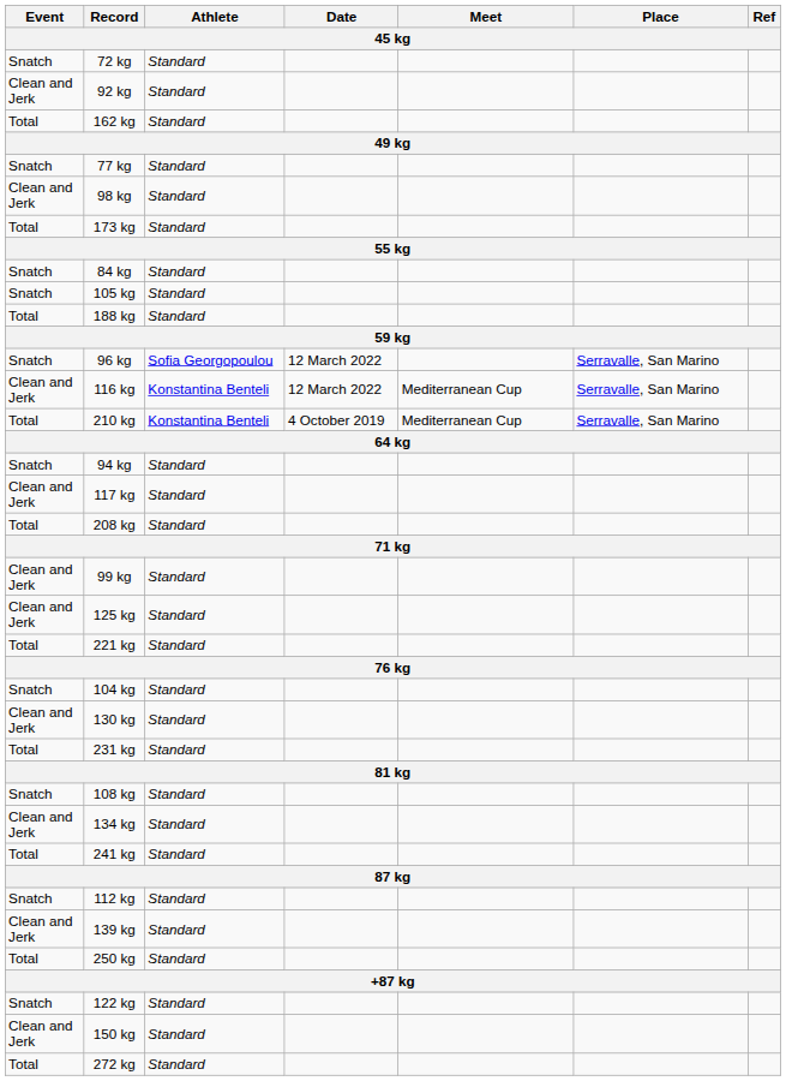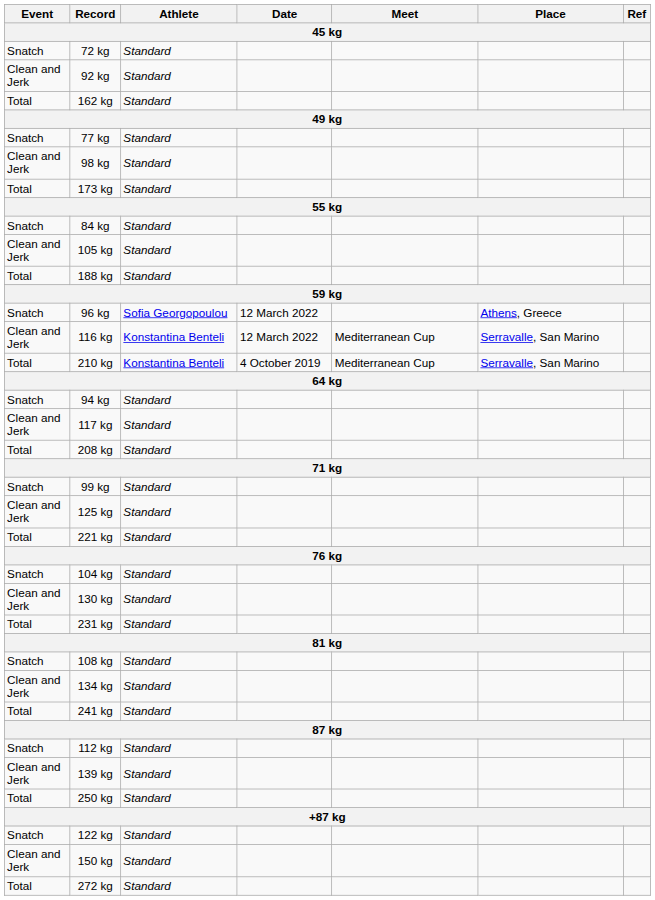 <table class="wikitable" style="font-size:95%; width: 95%;">
 <tr>
 <th width=9%>Event</th>
 <th width=6%>Record</th>
 <th width=16%>Athlete</th>
 <th width=13%>Date</th>
 <th width=20%>Meet</th>
 <th width=20%>Place</th>
 <th width=3%>Ref</th>
 </tr>
 <tr bgcolor="#DDDDDD">
 <th colspan="7">45 kg</th>
 </tr>
 <tr>
 <td>Snatch</td>
 <td align="center">72 kg</td>
 <td><em>Standard</em></td>
 <td></td>
 <td></td>
 <td></td>
 <td></td>
 </tr>
 <tr>
 <td>Clean and Jerk</td>
 <td align="center">92 kg</td>
 <td><em>Standard</em></td>
 <td></td>
 <td></td>
 <td></td>
 <td></td>
 </tr>
 <tr>
 <td>Total</td>
 <td align="center">162 kg</td>
 <td><em>Standard</em></td>
 <td></td>
 <td></td>
 <td></td>
 <td></td>
 </tr>
 <tr bgcolor="#DDDDDD">
 <th colspan="7">49 kg</th>
 </tr>
 <tr>
 <td>Snatch</td>
 <td align="center">77 kg</td>
 <td><em>Standard</em></td>
 <td></td>
 <td></td>
 <td></td>
 <td></td>
 </tr>
 <tr>
 <td>Clean and Jerk</td>
 <td align="center">98 kg</td>
 <td><em>Standard</em></td>
 <td></td>
 <td></td>
 <td></td>
 <td></td>
 </tr>
 <tr>
 <td>Total</td>
 <td align="center">173 kg</td>
 <td><em>Standard</em></td>
 <td></td>
 <td></td>
 <td></td>
 <td></td>
 </tr>
 <tr bgcolor="#DDDDDD">
 <th colspan="7">55 kg</th>
 </tr>
 <tr>
 <td>Snatch</td>
 <td align="center">84 kg</td>
 <td><em>Standard</em></td>
 <td></td>
 <td></td>
 <td></td>
 <td></td>
 </tr>
 <tr>
-<td>Snatch</td>
+<td>Clean and Jerk</td>
 <td align="center">105 kg</td>
 <td><em>Standard</em></td>
 <td></td>
 <td></td>
 <td></td>
 <td></td>
 </tr>
 <tr>
 <td>Total</td>
 <td align="center">188 kg</td>
 <td><em>Standard</em></td>
 <td></td>
 <td></td>
 <td></td>
 <td></td>
 </tr>
 <tr bgcolor="#DDDDDD">
 <th colspan="7">59 kg</th>
 </tr>
 <tr>
 <td>Snatch</td>
 <td align="center">96 kg</td>
 <td><a href='#'>Sofia Georgopoulou</a></td>
 <td>12 March 2022</td>
 <td></td>
-<td><a href='#'>Serravalle</a>, San Marino</td>
+<td><a href='#'>Athens</a>, Greece</td>
 <td></td>
 </tr>
 <tr>
 <td>Clean and Jerk</td>
 <td align="center">116 kg</td>
 <td><a href='#'>Konstantina Benteli</a></td>
 <td>12 March 2022</td>
 <td>Mediterranean Cup</td>
 <td><a href='#'>Serravalle</a>, San Marino</td>
 <td></td>
 </tr>
 <tr>
 <td>Total</td>
 <td align="center">210 kg</td>
 <td><a href='#'>Konstantina Benteli</a></td>
 <td>4 October 2019</td>
 <td>Mediterranean Cup</td>
 <td><a href='#'>Serravalle</a>, San Marino</td>
 <td></td>
 </tr>
 <tr bgcolor="#DDDDDD">
 <th colspan="7">64 kg</th>
 </tr>
 <tr>
 <td>Snatch</td>
 <td align="center">94 kg</td>
 <td><em>Standard</em></td>
 <td></td>
 <td></td>
 <td></td>
 <td></td>
 </tr>
 <tr>
 <td>Clean and Jerk</td>
 <td align="center">117 kg</td>
 <td><em>Standard</em></td>
 <td></td>
 <td></td>
 <td></td>
 <td></td>
 </tr>
 <tr>
 <td>Total</td>
 <td align="center">208 kg</td>
 <td><em>Standard</em></td>
 <td></td>
 <td></td>
 <td></td>
 <td></td>
 </tr>
 <tr bgcolor="#DDDDDD">
 <th colspan="7">71 kg</th>
 </tr>
 <tr>
-<td>Clean and Jerk</td>
+<td>Snatch</td>
 <td align="center">99 kg</td>
 <td><em>Standard</em></td>
 <td></td>
 <td></td>
 <td></td>
 <td></td>
 </tr>
 <tr>
 <td>Clean and Jerk</td>
 <td align="center">125 kg</td>
 <td><em>Standard</em></td>
 <td></td>
 <td></td>
 <td></td>
 <td></td>
 </tr>
 <tr>
 <td>Total</td>
 <td align="center">221 kg</td>
 <td><em>Standard</em></td>
 <td></td>
 <td></td>
 <td></td>
 <td></td>
 </tr>
 <tr bgcolor="#DDDDDD">
 <th colspan="7">76 kg</th>
 </tr>
 <tr>
 <td>Snatch</td>
 <td align="center">104 kg</td>
 <td><em>Standard</em></td>
 <td></td>
 <td></td>
 <td></td>
 <td></td>
 </tr>
 <tr>
 <td>Clean and Jerk</td>
 <td align="center">130 kg</td>
 <td><em>Standard</em></td>
 <td></td>
 <td></td>
 <td></td>
 <td></td>
 </tr>
 <tr>
 <td>Total</td>
 <td align="center">231 kg</td>
 <td><em>Standard</em></td>
 <td></td>
 <td></td>
 <td></td>
 <td></td>
 </tr>
 <tr bgcolor="#DDDDDD">
 <th colspan="7">81 kg</th>
 </tr>
 <tr>
 <td>Snatch</td>
 <td align="center">108 kg</td>
 <td><em>Standard</em></td>
 <td></td>
 <td></td>
 <td></td>
 <td></td>
 </tr>
 <tr>
 <td>Clean and Jerk</td>
 <td align="center">134 kg</td>
 <td><em>Standard</em></td>
 <td></td>
 <td></td>
 <td></td>
 <td></td>
 </tr>
 <tr>
 <td>Total</td>
 <td align="center">241 kg</td>
 <td><em>Standard</em></td>
 <td></td>
 <td></td>
 <td></td>
 <td></td>
 </tr>
 <tr bgcolor="#DDDDDD">
 <th colspan="7">87 kg</th>
 </tr>
 <tr>
 <td>Snatch</td>
 <td align="center">112 kg</td>
 <td><em>Standard</em></td>
 <td></td>
 <td></td>
 <td></td>
 <td></td>
 </tr>
 <tr>
 <td>Clean and Jerk</td>
 <td align="center">139 kg</td>
 <td><em>Standard</em></td>
 <td></td>
 <td></td>
 <td></td>
 <td></td>
 </tr>
 <tr>
 <td>Total</td>
 <td align="center">250 kg</td>
 <td><em>Standard</em></td>
 <td></td>
 <td></td>
 <td></td>
 <td></td>
 </tr>
 <tr bgcolor="#DDDDDD">
 <th colspan="7">+87 kg</th>
 </tr>
 <tr>
 <td>Snatch</td>
 <td align="center">122 kg</td>
 <td><em>Standard</em></td>
 <td></td>
 <td></td>
 <td></td>
 <td></td>
 </tr>
 <tr>
 <td>Clean and Jerk</td>
 <td align="center">150 kg</td>
 <td><em>Standard</em></td>
 <td></td>
 <td></td>
 <td></td>
 <td></td>
 </tr>
 <tr>
 <td>Total</td>
 <td align="center">272 kg</td>
 <td><em>Standard</em></td>
 <td></td>
 <td></td>
 <td></td>
 <td></td>
 </tr>
 </table>
